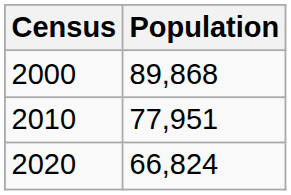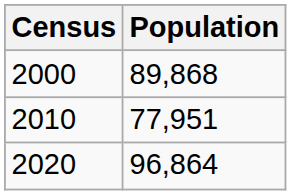 <table class="wikitable sortable">
 <tr>
 <th>Census</th>
 <th>Population</th>
 </tr>
 <tr>
 <td>2000</td>
 <td>89,868</td>
 </tr>
 <tr>
 <td>2010</td>
 <td>77,951</td>
 </tr>
 <tr>
 <td>2020</td>
-<td>66,824</td>
+<td>96,864</td>
 </tr>
 </table>
